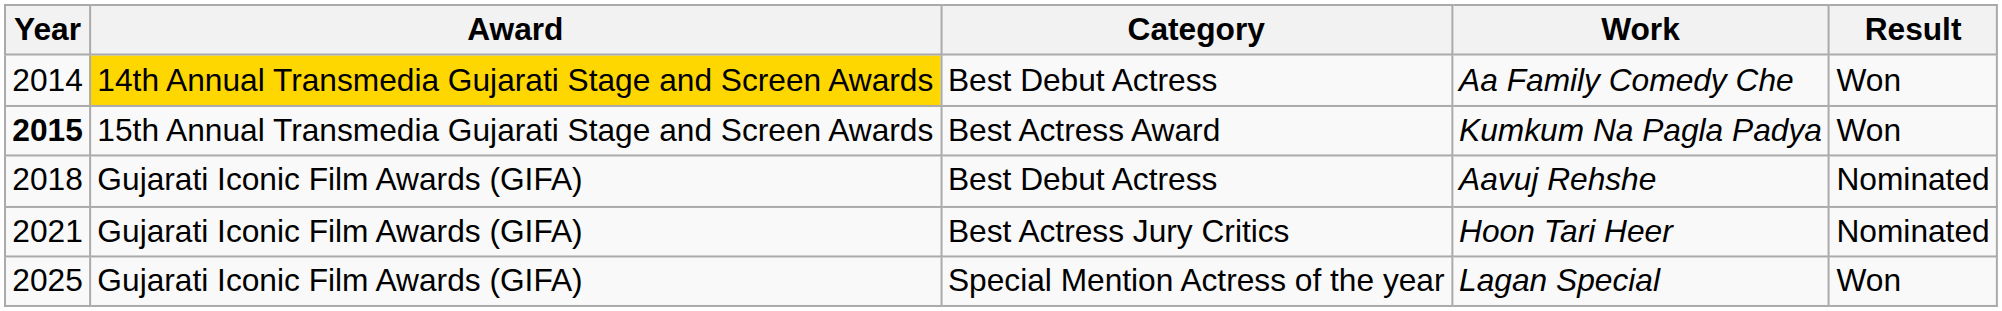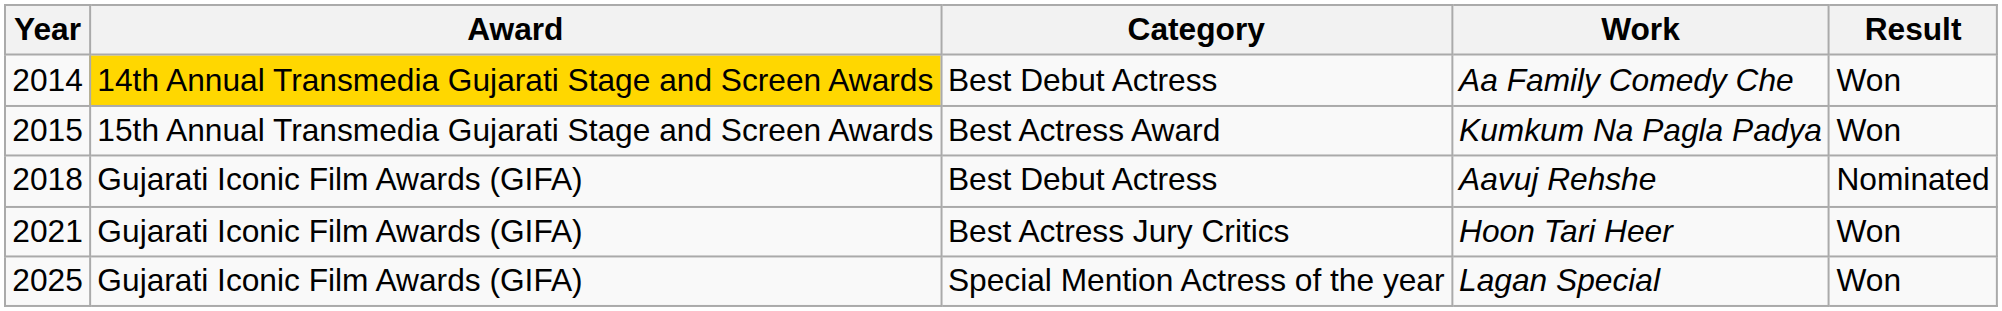 <table class="wikitable">
 <tr>
 <th>Year</th>
 <th>Award</th>
 <th>Category</th>
 <th>Work</th>
 <th>Result</th>
 </tr>
 <tr>
 <td>2014</td>
 <td style="background: gold;">14th Annual Transmedia Gujarati Stage and Screen Awards</td>
 <td>Best Debut Actress</td>
 <td><em>Aa Family Comedy Che</em></td>
 <td>Won</td>
 </tr>
 <tr>
-<td><strong>2015</strong></td>
+<td>2015</td>
 <td>15th Annual Transmedia Gujarati Stage and Screen Awards</td>
 <td>Best Actress Award</td>
 <td><em>Kumkum Na Pagla Padya</em></td>
 <td>Won</td>
 </tr>
 <tr>
 <td>2018</td>
 <td>Gujarati Iconic Film Awards (GIFA)</td>
 <td>Best Debut Actress</td>
 <td><em>Aavuj Rehshe</em></td>
 <td>Nominated</td>
 </tr>
 <tr>
 <td>2021</td>
 <td>Gujarati Iconic Film Awards (GIFA)</td>
 <td>Best Actress Jury Critics</td>
 <td><em>Hoon Tari Heer</em></td>
-<td>Nominated</td>
+<td>Won</td>
 </tr>
 <tr>
 <td>2025</td>
 <td>Gujarati Iconic Film Awards (GIFA)</td>
 <td>Special Mention Actress of the year</td>
 <td><em>Lagan Special</em></td>
 <td>Won</td>
 </tr>
 </table>
